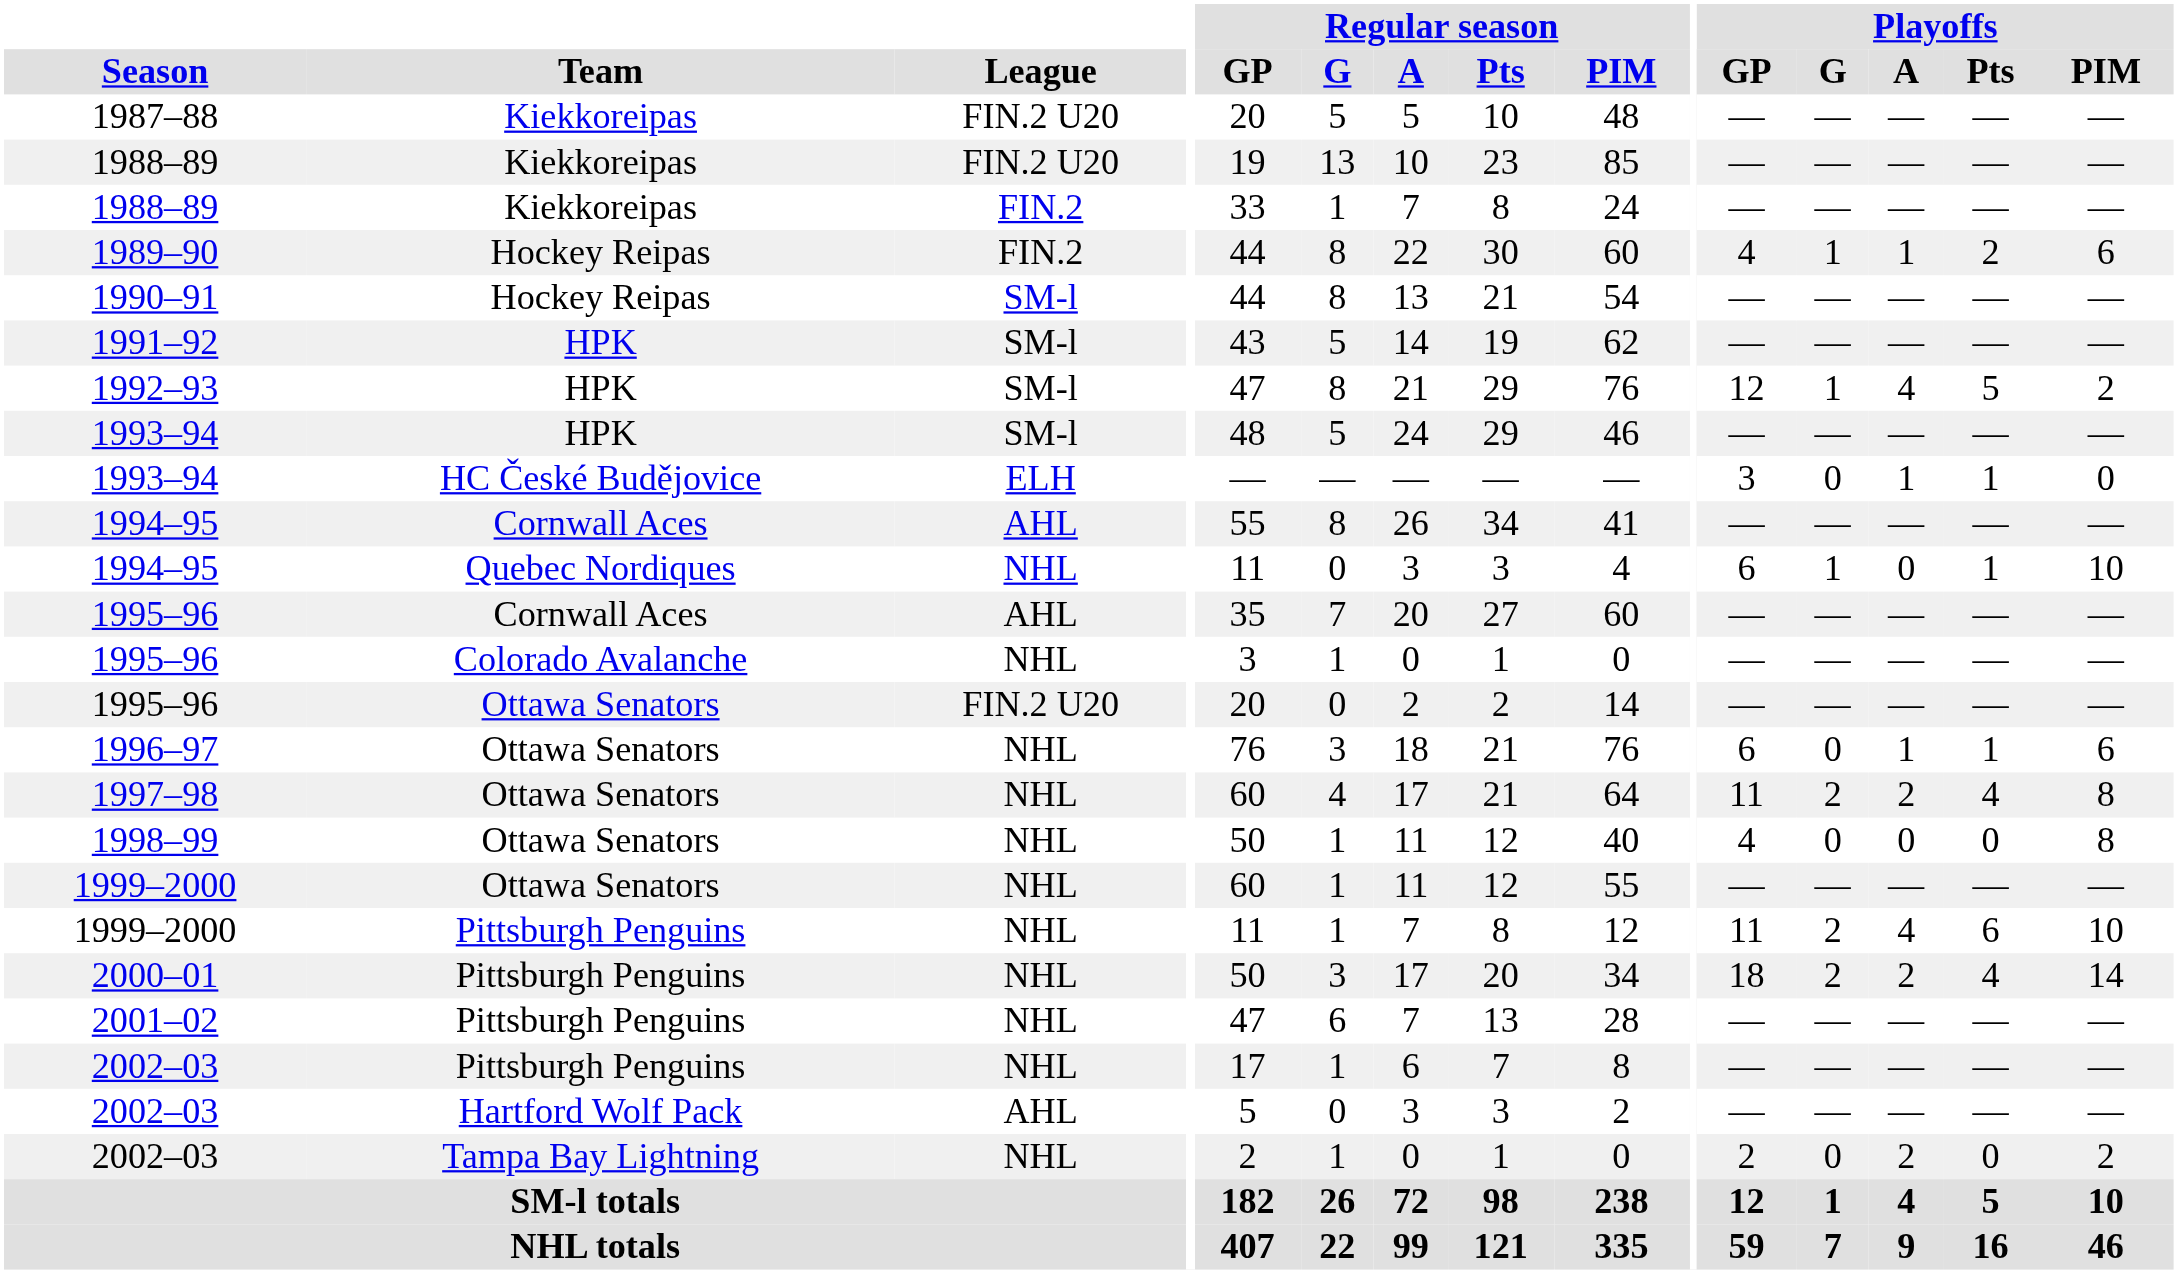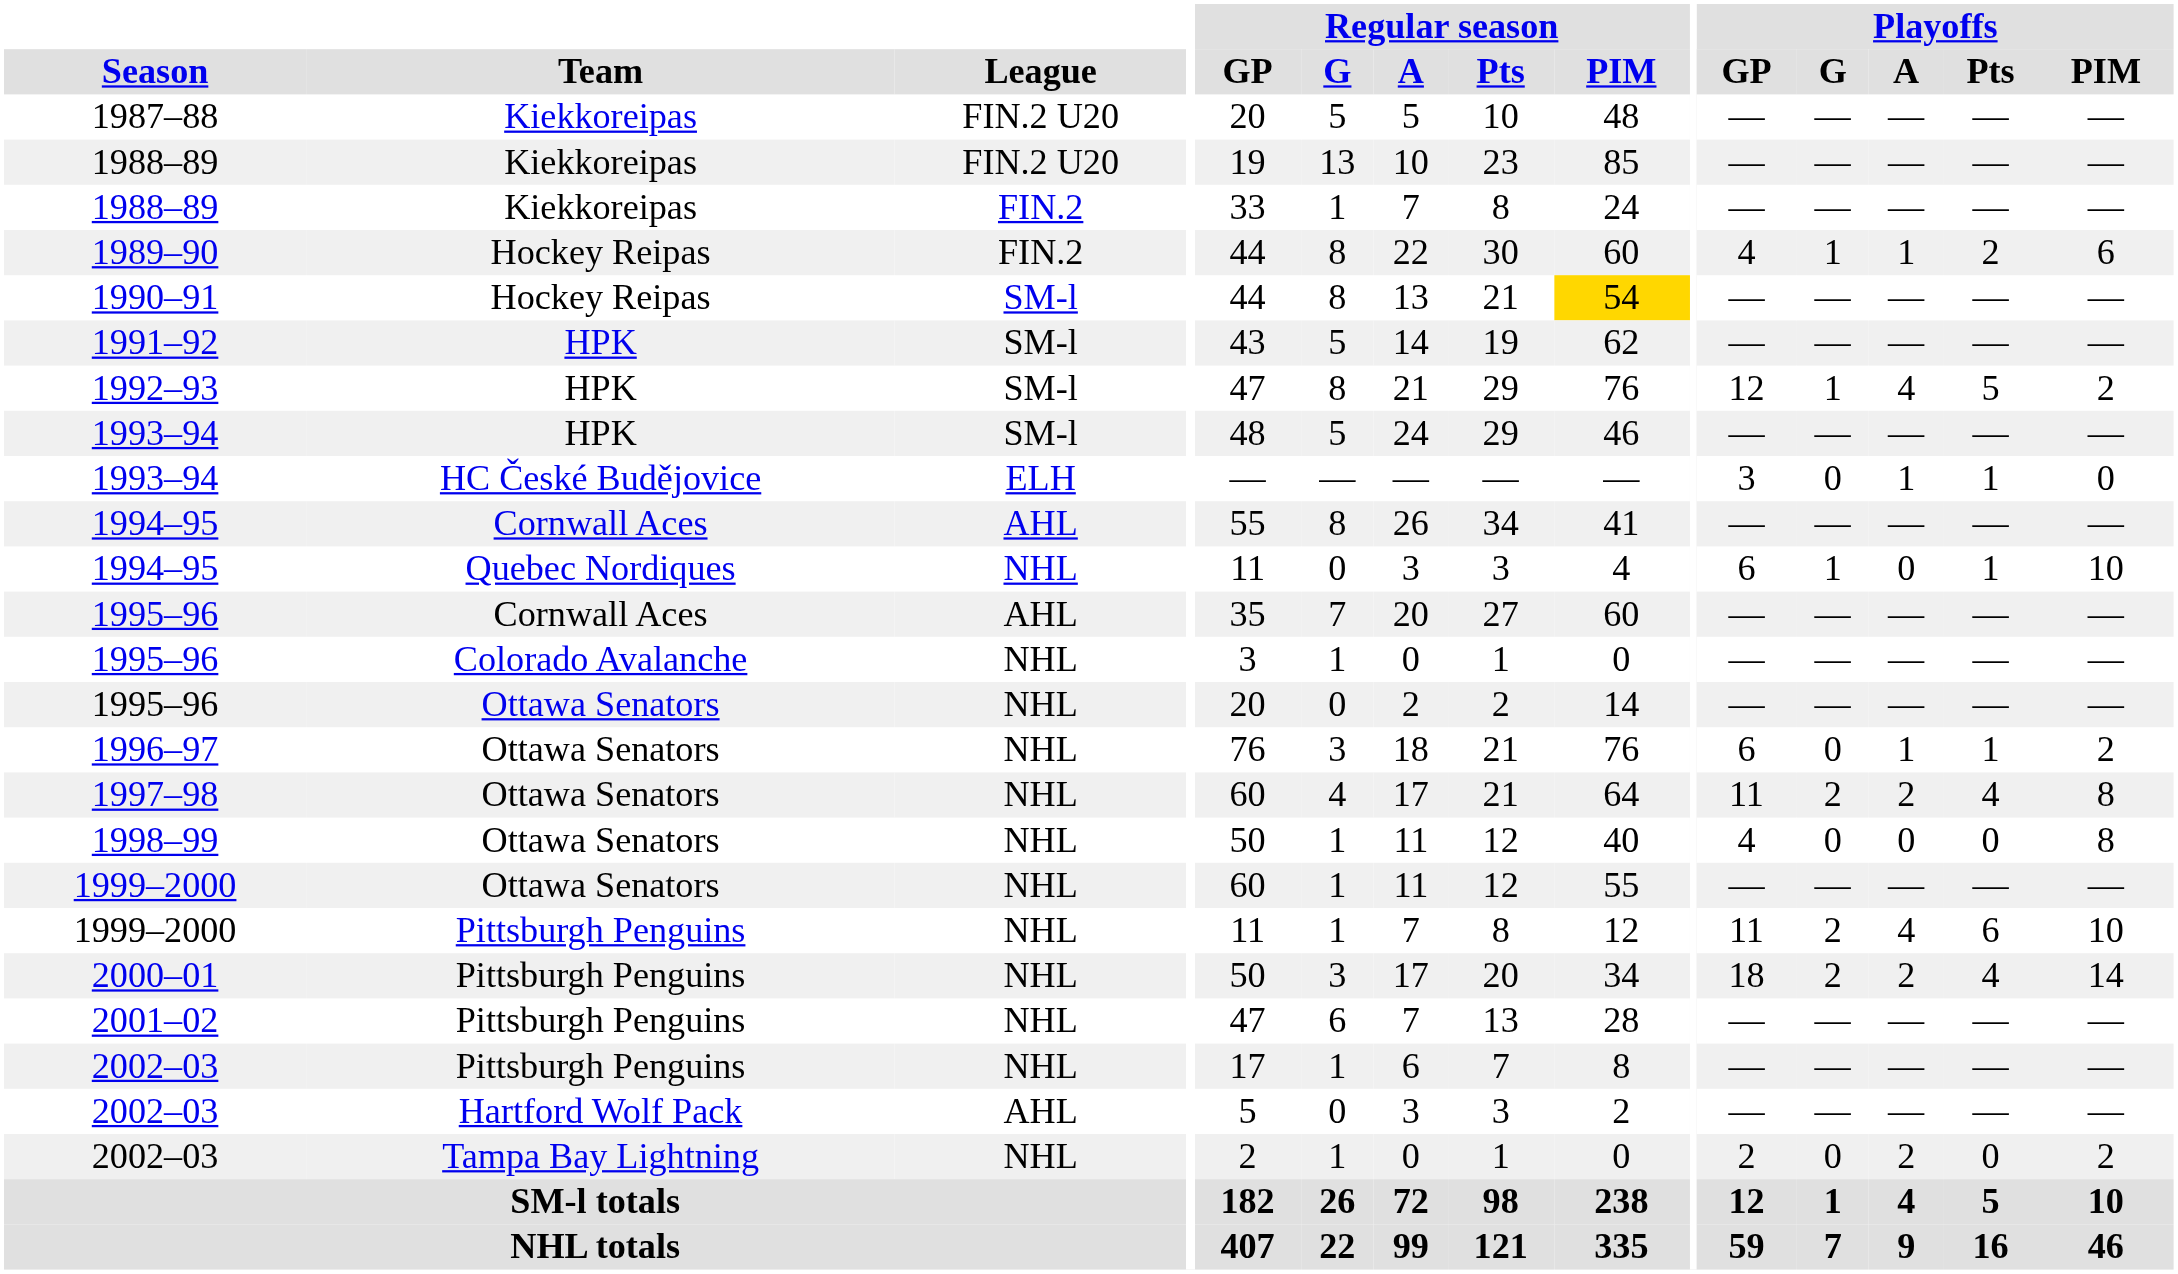 <table border="0" cellpadding="1" cellspacing="0" style="text-align:center; width:60em">
 <tr bgcolor="#e0e0e0">
 <th colspan="3" bgcolor="#ffffff"></th>
 <th rowspan="99" bgcolor="#ffffff"></th>
 <th colspan="5"><a href='#'>Regular season</a></th>
 <th rowspan="99" bgcolor="#ffffff"></th>
 <th colspan="5"><a href='#'>Playoffs</a></th>
 </tr>
 <tr bgcolor="#e0e0e0">
 <th><a href='#'>Season</a></th>
 <th>Team</th>
 <th>League</th>
 <th>GP</th>
 <th><a href='#'>G</a></th>
 <th><a href='#'>A</a></th>
 <th><a href='#'>Pts</a></th>
 <th><a href='#'>PIM</a></th>
 <th>GP</th>
 <th>G</th>
 <th>A</th>
 <th>Pts</th>
 <th>PIM</th>
 </tr>
 <tr>
 <td>1987–88</td>
 <td><a href='#'>Kiekkoreipas</a></td>
 <td>FIN.2 U20</td>
 <td>20</td>
 <td>5</td>
 <td>5</td>
 <td>10</td>
 <td>48</td>
 <td>—</td>
 <td>—</td>
 <td>—</td>
 <td>—</td>
 <td>—</td>
 </tr>
 <tr bgcolor="#f0f0f0">
 <td>1988–89</td>
 <td>Kiekkoreipas</td>
 <td>FIN.2 U20</td>
 <td>19</td>
 <td>13</td>
 <td>10</td>
 <td>23</td>
 <td>85</td>
 <td>—</td>
 <td>—</td>
 <td>—</td>
 <td>—</td>
 <td>—</td>
 </tr>
 <tr>
 <td><a href='#'>1988–89</a></td>
 <td>Kiekkoreipas</td>
 <td><a href='#'>FIN.2</a></td>
 <td>33</td>
 <td>1</td>
 <td>7</td>
 <td>8</td>
 <td>24</td>
 <td>—</td>
 <td>—</td>
 <td>—</td>
 <td>—</td>
 <td>—</td>
 </tr>
 <tr bgcolor="#f0f0f0">
 <td><a href='#'>1989–90</a></td>
 <td>Hockey Reipas</td>
 <td>FIN.2</td>
 <td>44</td>
 <td>8</td>
 <td>22</td>
 <td>30</td>
 <td>60</td>
 <td>4</td>
 <td>1</td>
 <td>1</td>
 <td>2</td>
 <td>6</td>
 </tr>
 <tr>
 <td><a href='#'>1990–91</a></td>
 <td>Hockey Reipas</td>
 <td><a href='#'>SM-l</a></td>
 <td>44</td>
 <td>8</td>
 <td>13</td>
 <td>21</td>
-<td>54</td>
+<td style="background: gold;">54</td>
 <td>—</td>
 <td>—</td>
 <td>—</td>
 <td>—</td>
 <td>—</td>
 </tr>
 <tr bgcolor="#f0f0f0">
 <td><a href='#'>1991–92</a></td>
 <td><a href='#'>HPK</a></td>
 <td>SM-l</td>
 <td>43</td>
 <td>5</td>
 <td>14</td>
 <td>19</td>
 <td>62</td>
 <td>—</td>
 <td>—</td>
 <td>—</td>
 <td>—</td>
 <td>—</td>
 </tr>
 <tr>
 <td><a href='#'>1992–93</a></td>
 <td>HPK</td>
 <td>SM-l</td>
 <td>47</td>
 <td>8</td>
 <td>21</td>
 <td>29</td>
 <td>76</td>
 <td>12</td>
 <td>1</td>
 <td>4</td>
 <td>5</td>
 <td>2</td>
 </tr>
 <tr bgcolor="#f0f0f0">
 <td><a href='#'>1993–94</a></td>
 <td>HPK</td>
 <td>SM-l</td>
 <td>48</td>
 <td>5</td>
 <td>24</td>
 <td>29</td>
 <td>46</td>
 <td>—</td>
 <td>—</td>
 <td>—</td>
 <td>—</td>
 <td>—</td>
 </tr>
 <tr>
 <td><a href='#'>1993–94</a></td>
 <td><a href='#'>HC České Budějovice</a></td>
 <td><a href='#'>ELH</a></td>
 <td>—</td>
 <td>—</td>
 <td>—</td>
 <td>—</td>
 <td>—</td>
 <td>3</td>
 <td>0</td>
 <td>1</td>
 <td>1</td>
 <td>0</td>
 </tr>
 <tr bgcolor="#f0f0f0">
 <td><a href='#'>1994–95</a></td>
 <td><a href='#'>Cornwall Aces</a></td>
 <td><a href='#'>AHL</a></td>
 <td>55</td>
 <td>8</td>
 <td>26</td>
 <td>34</td>
 <td>41</td>
 <td>—</td>
 <td>—</td>
 <td>—</td>
 <td>—</td>
 <td>—</td>
 </tr>
 <tr>
 <td><a href='#'>1994–95</a></td>
 <td><a href='#'>Quebec Nordiques</a></td>
 <td><a href='#'>NHL</a></td>
 <td>11</td>
 <td>0</td>
 <td>3</td>
 <td>3</td>
 <td>4</td>
 <td>6</td>
 <td>1</td>
 <td>0</td>
 <td>1</td>
 <td>10</td>
 </tr>
 <tr bgcolor="#f0f0f0">
 <td><a href='#'>1995–96</a></td>
 <td>Cornwall Aces</td>
 <td>AHL</td>
 <td>35</td>
 <td>7</td>
 <td>20</td>
 <td>27</td>
 <td>60</td>
 <td>—</td>
 <td>—</td>
 <td>—</td>
 <td>—</td>
 <td>—</td>
 </tr>
 <tr>
 <td><a href='#'>1995–96</a></td>
 <td><a href='#'>Colorado Avalanche</a></td>
 <td>NHL</td>
 <td>3</td>
 <td>1</td>
 <td>0</td>
 <td>1</td>
 <td>0</td>
 <td>—</td>
 <td>—</td>
 <td>—</td>
 <td>—</td>
 <td>—</td>
 </tr>
 <tr bgcolor="#f0f0f0">
 <td>1995–96</td>
 <td><a href='#'>Ottawa Senators</a></td>
-<td>FIN.2 U20</td>
+<td>NHL</td>
 <td>20</td>
 <td>0</td>
 <td>2</td>
 <td>2</td>
 <td>14</td>
 <td>—</td>
 <td>—</td>
 <td>—</td>
 <td>—</td>
 <td>—</td>
 </tr>
 <tr>
 <td><a href='#'>1996–97</a></td>
 <td>Ottawa Senators</td>
 <td>NHL</td>
 <td>76</td>
 <td>3</td>
 <td>18</td>
 <td>21</td>
 <td>76</td>
 <td>6</td>
 <td>0</td>
 <td>1</td>
 <td>1</td>
-<td>6</td>
+<td>2</td>
 </tr>
 <tr bgcolor="#f0f0f0">
 <td><a href='#'>1997–98</a></td>
 <td>Ottawa Senators</td>
 <td>NHL</td>
 <td>60</td>
 <td>4</td>
 <td>17</td>
 <td>21</td>
 <td>64</td>
 <td>11</td>
 <td>2</td>
 <td>2</td>
 <td>4</td>
 <td>8</td>
 </tr>
 <tr>
 <td><a href='#'>1998–99</a></td>
 <td>Ottawa Senators</td>
 <td>NHL</td>
 <td>50</td>
 <td>1</td>
 <td>11</td>
 <td>12</td>
 <td>40</td>
 <td>4</td>
 <td>0</td>
 <td>0</td>
 <td>0</td>
 <td>8</td>
 </tr>
 <tr bgcolor="#f0f0f0">
 <td><a href='#'>1999–2000</a></td>
 <td>Ottawa Senators</td>
 <td>NHL</td>
 <td>60</td>
 <td>1</td>
 <td>11</td>
 <td>12</td>
 <td>55</td>
 <td>—</td>
 <td>—</td>
 <td>—</td>
 <td>—</td>
 <td>—</td>
 </tr>
 <tr>
 <td>1999–2000</td>
 <td><a href='#'>Pittsburgh Penguins</a></td>
 <td>NHL</td>
 <td>11</td>
 <td>1</td>
 <td>7</td>
 <td>8</td>
 <td>12</td>
 <td>11</td>
 <td>2</td>
 <td>4</td>
 <td>6</td>
 <td>10</td>
 </tr>
 <tr bgcolor="#f0f0f0">
 <td><a href='#'>2000–01</a></td>
 <td>Pittsburgh Penguins</td>
 <td>NHL</td>
 <td>50</td>
 <td>3</td>
 <td>17</td>
 <td>20</td>
 <td>34</td>
 <td>18</td>
 <td>2</td>
 <td>2</td>
 <td>4</td>
 <td>14</td>
 </tr>
 <tr>
 <td><a href='#'>2001–02</a></td>
 <td>Pittsburgh Penguins</td>
 <td>NHL</td>
 <td>47</td>
 <td>6</td>
 <td>7</td>
 <td>13</td>
 <td>28</td>
 <td>—</td>
 <td>—</td>
 <td>—</td>
 <td>—</td>
 <td>—</td>
 </tr>
 <tr bgcolor="#f0f0f0">
 <td><a href='#'>2002–03</a></td>
 <td>Pittsburgh Penguins</td>
 <td>NHL</td>
 <td>17</td>
 <td>1</td>
 <td>6</td>
 <td>7</td>
 <td>8</td>
 <td>—</td>
 <td>—</td>
 <td>—</td>
 <td>—</td>
 <td>—</td>
 </tr>
 <tr>
 <td><a href='#'>2002–03</a></td>
 <td><a href='#'>Hartford Wolf Pack</a></td>
 <td>AHL</td>
 <td>5</td>
 <td>0</td>
 <td>3</td>
 <td>3</td>
 <td>2</td>
 <td>—</td>
 <td>—</td>
 <td>—</td>
 <td>—</td>
 <td>—</td>
 </tr>
 <tr bgcolor="#f0f0f0">
 <td>2002–03</td>
 <td><a href='#'>Tampa Bay Lightning</a></td>
 <td>NHL</td>
 <td>2</td>
 <td>1</td>
 <td>0</td>
 <td>1</td>
 <td>0</td>
 <td>2</td>
 <td>0</td>
 <td>2</td>
 <td>0</td>
 <td>2</td>
 </tr>
 <tr bgcolor="#e0e0e0">
 <th colspan="3">SM-l totals</th>
 <th>182</th>
 <th>26</th>
 <th>72</th>
 <th>98</th>
 <th>238</th>
 <th>12</th>
 <th>1</th>
 <th>4</th>
 <th>5</th>
 <th>10</th>
 </tr>
 <tr bgcolor="#e0e0e0">
 <th colspan="3">NHL totals</th>
 <th>407</th>
 <th>22</th>
 <th>99</th>
 <th>121</th>
 <th>335</th>
 <th>59</th>
 <th>7</th>
 <th>9</th>
 <th>16</th>
 <th>46</th>
 </tr>
 </table>
